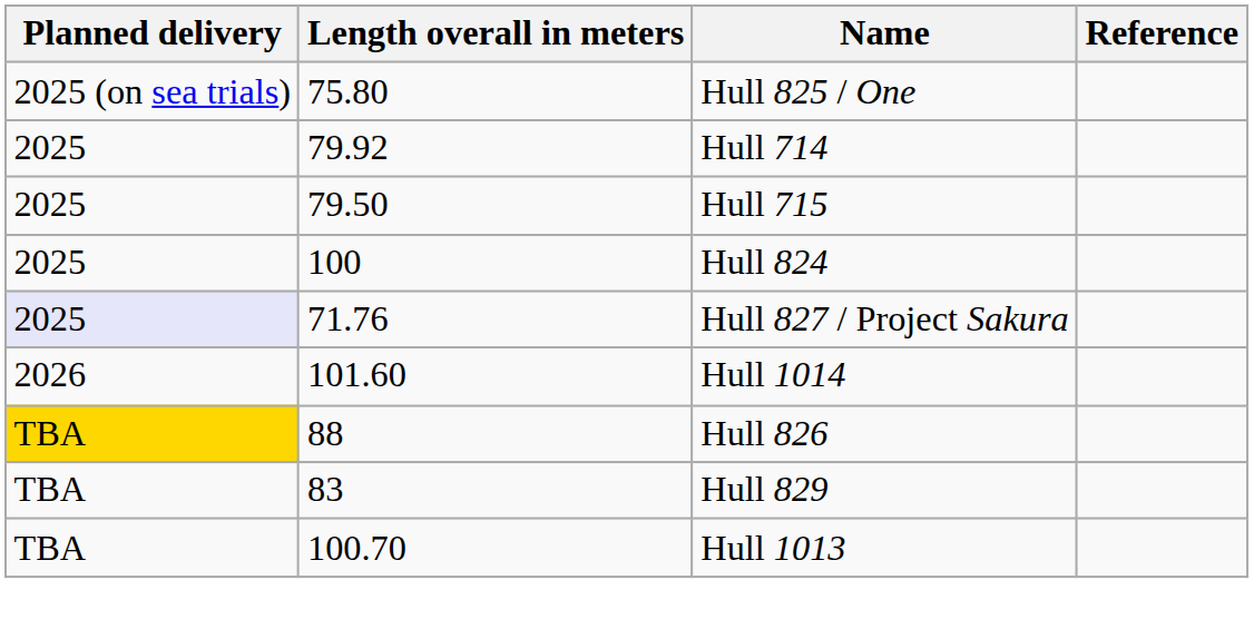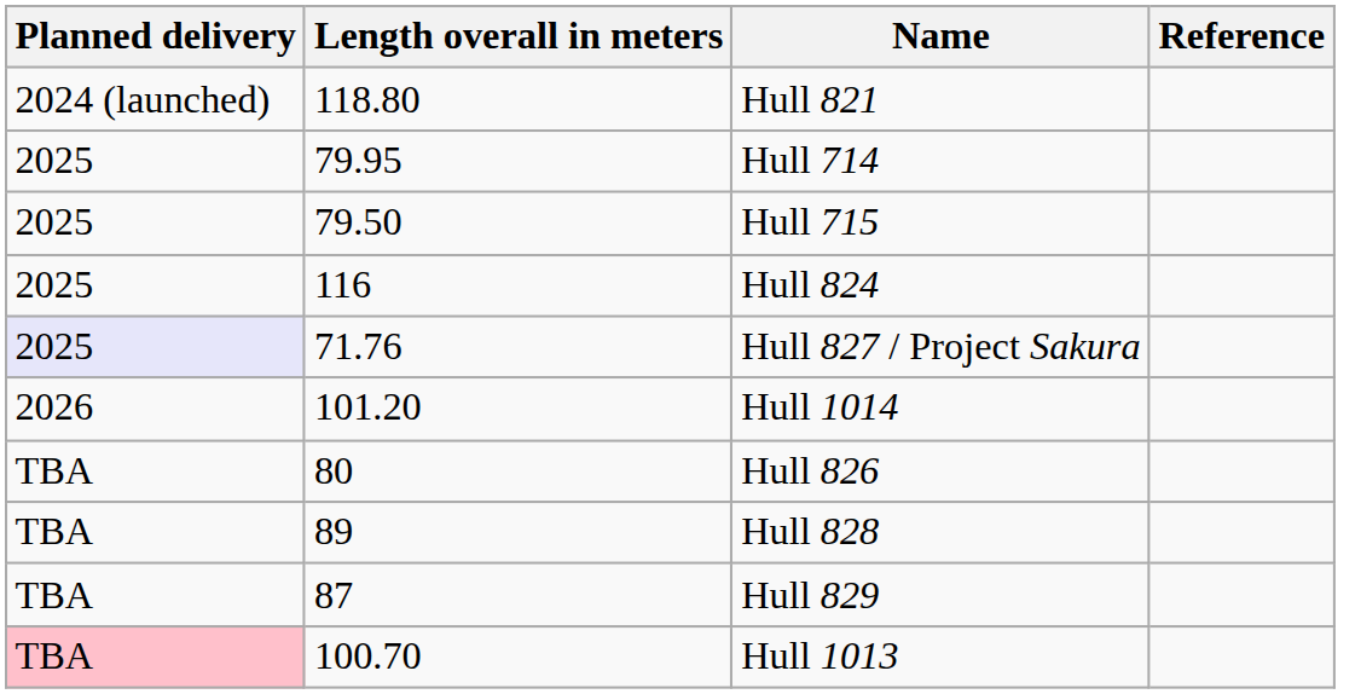 <table class="wikitable sortable">
 <tr>
 <th>Planned delivery</th>
 <th>Length overall in meters</th>
 <th>Name</th>
 <th>Reference</th>
 </tr>
 <tr>
-<td>2025 (on <a href='#'>sea trials</a>)</td>
-<td>75.80</td>
-<td>Hull <em>825</em> / <em>One</em></td>
+<td>2024 (launched)</td>
+<td>118.80</td>
+<td>Hull <em>821</em></td>
 <td></td>
 </tr>
 <tr>
 <td>2025</td>
-<td>79.92</td>
+<td>79.95</td>
 <td>Hull <em>714</em></td>
 <td></td>
 </tr>
 <tr>
 <td>2025</td>
 <td>79.50</td>
 <td>Hull <em>715</em></td>
 <td></td>
 </tr>
 <tr>
 <td>2025</td>
-<td>100</td>
+<td>116</td>
 <td>Hull <em>824</em></td>
 <td></td>
 </tr>
 <tr>
 <td style="background: lavender;">2025</td>
 <td>71.76</td>
 <td>Hull <em>827</em> / Project <em>Sakura</em></td>
 <td></td>
 </tr>
 <tr>
 <td>2026</td>
-<td>101.60</td>
+<td>101.20</td>
 <td>Hull <em>1014</em></td>
 <td></td>
 </tr>
 <tr>
-<td style="background: gold;">TBA</td>
-<td>88</td>
+<td>TBA</td>
+<td>80</td>
 <td>Hull <em>826</em></td>
 <td></td>
 </tr>
 <tr>
 <td>TBA</td>
-<td>83</td>
+<td>89</td>
+<td>Hull <em>828</em></td>
+<td></td>
+</tr>
+<tr>
+<td>TBA</td>
+<td>87</td>
 <td>Hull <em>829</em></td>
 <td></td>
 </tr>
 <tr>
-<td>TBA</td>
+<td style="background: pink;">TBA</td>
 <td>100.70</td>
 <td>Hull <em>1013</em></td>
 <td></td>
 </tr>
 </table>
